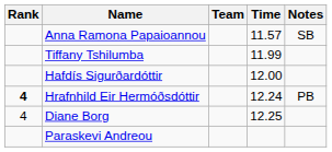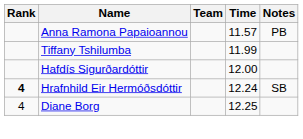 <table class="wikitable sortable" style="text-align:center">
 <tr>
 <th>Rank</th>
 <th>Name</th>
 <th>Team</th>
 <th>Time</th>
 <th>Notes</th>
 </tr>
 <tr>
 <td></td>
 <td align="left"><a href='#'>Anna Ramona Papaioannou</a></td>
 <td align=left></td>
 <td>11.57</td>
-<td>SB</td>
+<td>PB</td>
 </tr>
 <tr>
 <td></td>
 <td align="left"><a href='#'>Tiffany Tshilumba</a></td>
 <td align=left></td>
 <td>11.99</td>
 <td></td>
 </tr>
 <tr>
 <td></td>
 <td align="left"><a href='#'>Hafdís Sigurðardóttir</a></td>
 <td align=left></td>
 <td>12.00</td>
 <td></td>
 </tr>
 <tr>
 <td><strong>4</strong></td>
 <td align="left"><a href='#'>Hrafnhild Eir Hermóðsdóttir</a></td>
 <td align=left></td>
 <td>12.24</td>
-<td>PB</td>
+<td>SB</td>
 </tr>
 <tr>
 <td>4</td>
 <td align="left"><a href='#'>Diane Borg</a></td>
 <td align=left></td>
 <td>12.25</td>
 <td></td>
 </tr>
-<tr>
-<td></td>
-<td align="left"><a href='#'>Paraskevi Andreou</a></td>
-<td align=left></td>
-<td></td>
-<td></td>
-</tr>
 </table>
